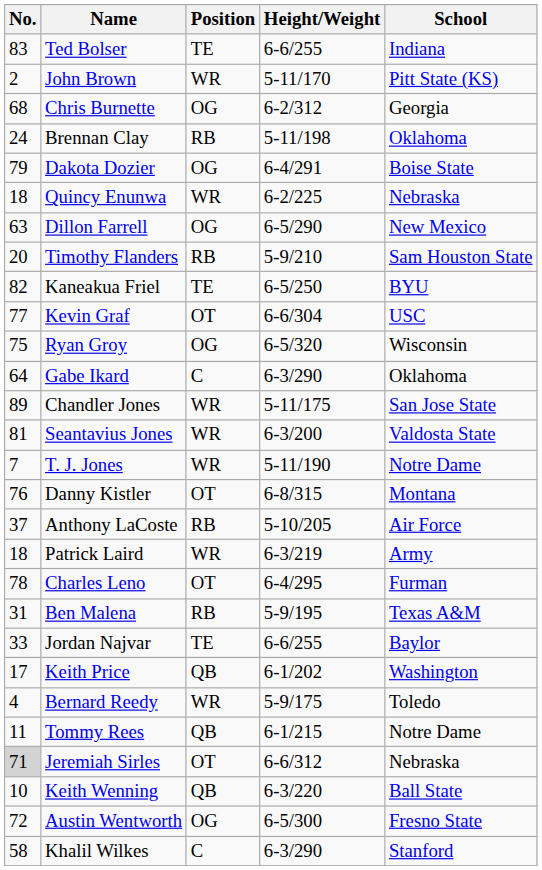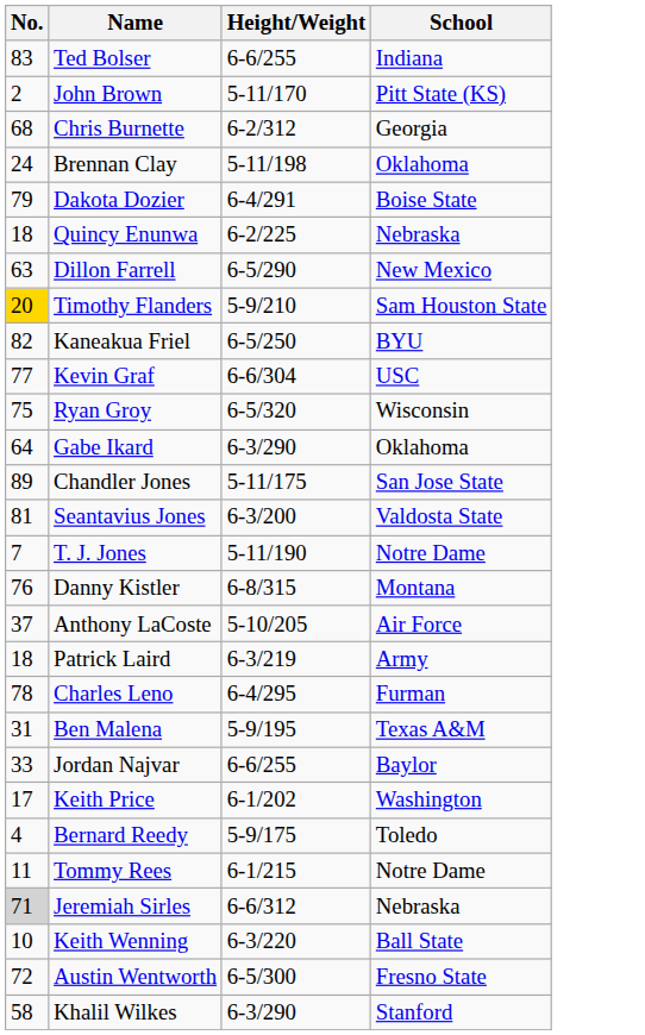 <table class="wikitable">
 <tr>
 <th>No.</th>
 <th>Name</th>
-<th>Position</th>
 <th>Height/Weight</th>
 <th>School</th>
 </tr>
 <tr>
 <td>83</td>
 <td><a href='#'>Ted Bolser</a></td>
-<td>TE</td>
 <td>6-6/255</td>
 <td><a href='#'>Indiana</a></td>
 </tr>
 <tr>
 <td>2</td>
 <td><a href='#'>John Brown</a></td>
-<td>WR</td>
 <td>5-11/170</td>
 <td><a href='#'>Pitt State (KS)</a></td>
 </tr>
 <tr>
 <td>68</td>
 <td><a href='#'>Chris Burnette</a></td>
-<td>OG</td>
 <td>6-2/312</td>
 <td>Georgia</td>
 </tr>
 <tr>
 <td>24</td>
 <td>Brennan Clay</td>
-<td>RB</td>
 <td>5-11/198</td>
 <td><a href='#'>Oklahoma</a></td>
 </tr>
 <tr>
 <td>79</td>
 <td><a href='#'>Dakota Dozier</a></td>
-<td>OG</td>
 <td>6-4/291</td>
 <td><a href='#'>Boise State</a></td>
 </tr>
 <tr>
 <td>18</td>
 <td><a href='#'>Quincy Enunwa</a></td>
-<td>WR</td>
 <td>6-2/225</td>
 <td><a href='#'>Nebraska</a></td>
 </tr>
 <tr>
 <td>63</td>
 <td><a href='#'>Dillon Farrell</a></td>
-<td>OG</td>
 <td>6-5/290</td>
 <td><a href='#'>New Mexico</a></td>
 </tr>
 <tr>
-<td>20</td>
+<td style="background: gold;">20</td>
 <td><a href='#'>Timothy Flanders</a></td>
-<td>RB</td>
 <td>5-9/210</td>
 <td><a href='#'>Sam Houston State</a></td>
 </tr>
 <tr>
 <td>82</td>
 <td>Kaneakua Friel</td>
-<td>TE</td>
 <td>6-5/250</td>
 <td><a href='#'>BYU</a></td>
 </tr>
 <tr>
 <td>77</td>
 <td><a href='#'>Kevin Graf</a></td>
-<td>OT</td>
 <td>6-6/304</td>
 <td><a href='#'>USC</a></td>
 </tr>
 <tr>
 <td>75</td>
 <td><a href='#'>Ryan Groy</a></td>
-<td>OG</td>
 <td>6-5/320</td>
 <td>Wisconsin</td>
 </tr>
 <tr>
 <td>64</td>
 <td><a href='#'>Gabe Ikard</a></td>
-<td>C</td>
 <td>6-3/290</td>
 <td>Oklahoma</td>
 </tr>
 <tr>
 <td>89</td>
 <td>Chandler Jones</td>
-<td>WR</td>
 <td>5-11/175</td>
 <td><a href='#'>San Jose State</a></td>
 </tr>
 <tr>
 <td>81</td>
 <td><a href='#'>Seantavius Jones</a></td>
-<td>WR</td>
 <td>6-3/200</td>
 <td><a href='#'>Valdosta State</a></td>
 </tr>
 <tr>
 <td>7</td>
 <td><a href='#'>T. J. Jones</a></td>
-<td>WR</td>
 <td>5-11/190</td>
 <td><a href='#'>Notre Dame</a></td>
 </tr>
 <tr>
 <td>76</td>
 <td>Danny Kistler</td>
-<td>OT</td>
 <td>6-8/315</td>
 <td><a href='#'>Montana</a></td>
 </tr>
 <tr>
 <td>37</td>
 <td>Anthony LaCoste</td>
-<td>RB</td>
 <td>5-10/205</td>
 <td><a href='#'>Air Force</a></td>
 </tr>
 <tr>
 <td>18</td>
 <td>Patrick Laird</td>
-<td>WR</td>
 <td>6-3/219</td>
 <td><a href='#'>Army</a></td>
 </tr>
 <tr>
 <td>78</td>
 <td><a href='#'>Charles Leno</a></td>
-<td>OT</td>
 <td>6-4/295</td>
 <td><a href='#'>Furman</a></td>
 </tr>
 <tr>
 <td>31</td>
 <td><a href='#'>Ben Malena</a></td>
-<td>RB</td>
 <td>5-9/195</td>
 <td><a href='#'>Texas A&M</a></td>
 </tr>
 <tr>
 <td>33</td>
 <td>Jordan Najvar</td>
-<td>TE</td>
 <td>6-6/255</td>
 <td><a href='#'>Baylor</a></td>
 </tr>
 <tr>
 <td>17</td>
 <td><a href='#'>Keith Price</a></td>
-<td>QB</td>
 <td>6-1/202</td>
 <td><a href='#'>Washington</a></td>
 </tr>
 <tr>
 <td>4</td>
 <td><a href='#'>Bernard Reedy</a></td>
-<td>WR</td>
 <td>5-9/175</td>
 <td>Toledo</td>
 </tr>
 <tr>
 <td>11</td>
 <td><a href='#'>Tommy Rees</a></td>
-<td>QB</td>
 <td>6-1/215</td>
 <td>Notre Dame</td>
 </tr>
 <tr>
 <td style="background: lightgrey;">71</td>
 <td><a href='#'>Jeremiah Sirles</a></td>
-<td>OT</td>
 <td>6-6/312</td>
 <td>Nebraska</td>
 </tr>
 <tr>
 <td>10</td>
 <td><a href='#'>Keith Wenning</a></td>
-<td>QB</td>
 <td>6-3/220</td>
 <td><a href='#'>Ball State</a></td>
 </tr>
 <tr>
 <td>72</td>
 <td><a href='#'>Austin Wentworth</a></td>
-<td>OG</td>
 <td>6-5/300</td>
 <td><a href='#'>Fresno State</a></td>
 </tr>
 <tr>
 <td>58</td>
 <td>Khalil Wilkes</td>
-<td>C</td>
 <td>6-3/290</td>
 <td><a href='#'>Stanford</a></td>
 </tr>
 </table>
